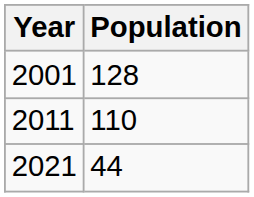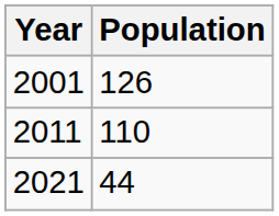 <table class="wikitable">
 <tr>
 <th>Year</th>
 <th>Population</th>
 </tr>
 <tr>
 <td>2001</td>
-<td>128</td>
+<td>126</td>
 </tr>
 <tr>
 <td>2011</td>
 <td>110</td>
 </tr>
 <tr>
 <td>2021</td>
 <td>44</td>
 </tr>
 </table>
